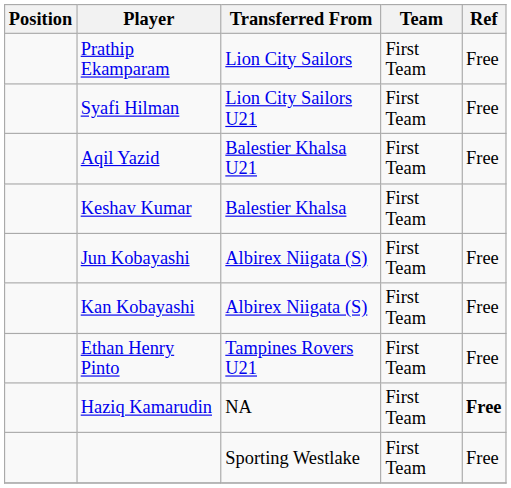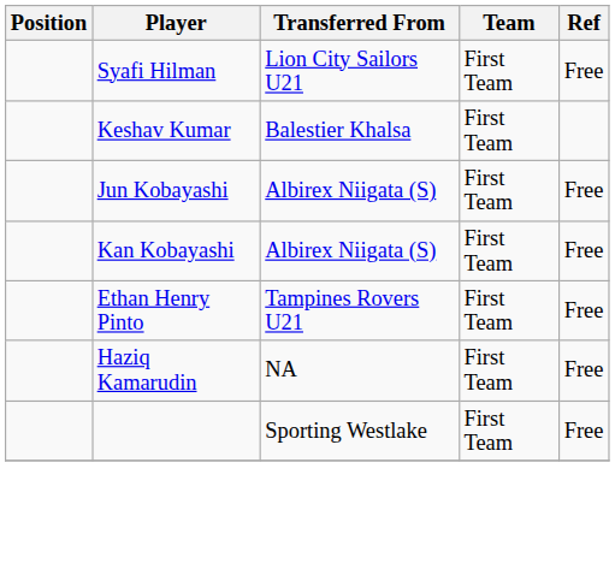 <table class="wikitable sortable" style="width:70%; text-align:center; font-size:100%; text-align:left;">
 <tr>
 <th><strong>Position</strong></th>
 <th><strong>Player</strong></th>
 <th><strong>Transferred From</strong></th>
 <th><strong>Team</strong></th>
 <th><strong>Ref</strong></th>
 </tr>
 <tr>
 <td></td>
-<td> <a href='#'>Prathip Ekamparam</a></td>
-<td> <a href='#'>Lion City Sailors</a></td>
-<td>First Team</td>
-<td>Free</td>
-</tr>
-<tr>
-<td></td>
 <td> <a href='#'>Syafi Hilman</a></td>
 <td> <a href='#'>Lion City Sailors U21</a></td>
 <td>First Team</td>
 <td>Free</td>
-</tr>
-<tr>
-<td></td>
-<td> <a href='#'>Aqil Yazid</a></td>
-<td> <a href='#'>Balestier Khalsa U21</a></td>
-<td>First Team</td>
-<td>Free </td>
 </tr>
 <tr>
 <td></td>
 <td> <a href='#'>Keshav Kumar</a></td>
 <td> <a href='#'>Balestier Khalsa</a></td>
 <td>First Team</td>
 <td></td>
 </tr>
 <tr>
 <td></td>
 <td> <a href='#'>Jun Kobayashi</a></td>
 <td> <a href='#'>Albirex Niigata (S)</a></td>
 <td>First Team</td>
 <td>Free  </td>
 </tr>
 <tr>
 <td></td>
 <td> <a href='#'>Kan Kobayashi</a></td>
 <td> <a href='#'>Albirex Niigata (S)</a></td>
 <td>First Team</td>
 <td>Free  </td>
 </tr>
 <tr>
 <td></td>
 <td> <a href='#'>Ethan Henry Pinto</a></td>
 <td> <a href='#'>Tampines Rovers U21</a></td>
 <td>First Team</td>
 <td>Free</td>
 </tr>
 <tr>
 <td></td>
 <td> <a href='#'>Haziq Kamarudin</a></td>
 <td>NA</td>
 <td>First Team</td>
-<td><strong>Free</strong></td>
+<td>Free</td>
 </tr>
 <tr>
 <td></td>
 <td></td>
 <td> Sporting Westlake</td>
 <td>First Team</td>
 <td>Free</td>
 </tr>
 <tr>
 </tr>
 </table>
